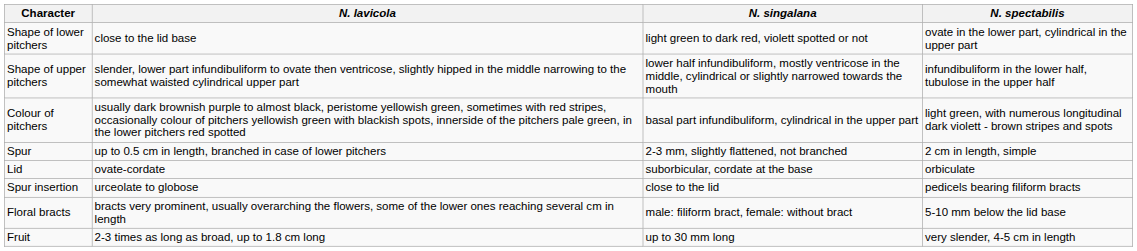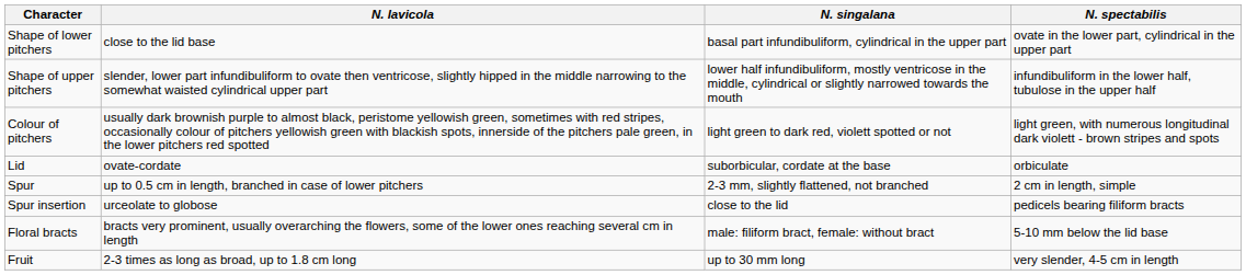 <table class="wikitable" text-align: left;">
 <tr>
 <th>Character</th>
 <th><em>N. lavicola</em></th>
 <th><em>N. singalana</em></th>
 <th><em>N. spectabilis</em></th>
 </tr>
 <tr>
 <td>Shape of lower pitchers</td>
 <td>close to the lid base</td>
-<td>light green to dark red, violett spotted or not</td>
+<td>basal part infundibuliform, cylindrical in the upper part</td>
 <td>ovate in the lower part, cylindrical in the upper part</td>
 </tr>
 <tr>
 <td>Shape of upper pitchers</td>
 <td>slender, lower part infundibuliform to ovate then ventricose, slightly hipped in the middle narrowing to the somewhat waisted cylindrical upper part</td>
 <td>lower half infundibuliform, mostly ventricose in the middle, cylindrical or slightly narrowed towards the mouth</td>
 <td>infundibuliform in the lower half, tubulose in the upper half</td>
 </tr>
 <tr>
 <td>Colour of pitchers</td>
 <td>usually dark brownish purple to almost black, peristome yellowish green, sometimes with red stripes, occasionally colour of pitchers yellowish green with blackish spots, innerside of the pitchers pale green, in the lower pitchers red spotted</td>
-<td>basal part infundibuliform, cylindrical in the upper part</td>
+<td>light green to dark red, violett spotted or not</td>
 <td>light green, with numerous longitudinal dark violett - brown stripes and spots</td>
+</tr>
+<tr>
+<td>Lid</td>
+<td>ovate-cordate</td>
+<td>suborbicular, cordate at the base</td>
+<td>orbiculate</td>
 </tr>
 <tr>
 <td>Spur</td>
 <td>up to 0.5 cm in length, branched in case of lower pitchers</td>
 <td>2-3 mm, slightly flattened, not branched</td>
 <td>2 cm in length, simple</td>
-</tr>
-<tr>
-<td>Lid</td>
-<td>ovate-cordate</td>
-<td>suborbicular, cordate at the base</td>
-<td>orbiculate</td>
 </tr>
 <tr>
 <td>Spur insertion</td>
 <td>urceolate to globose</td>
 <td>close to the lid</td>
 <td>pedicels bearing filiform bracts</td>
 </tr>
 <tr>
 <td>Floral bracts</td>
 <td>bracts very prominent, usually overarching the flowers, some of the lower ones reaching several cm in length</td>
 <td>male: filiform bract, female: without bract</td>
 <td>5-10 mm below the lid base</td>
 </tr>
 <tr>
 <td>Fruit</td>
 <td>2-3 times as long as broad, up to 1.8 cm long</td>
 <td>up to 30 mm long</td>
 <td>very slender, 4-5 cm in length</td>
 </tr>
 </table>
